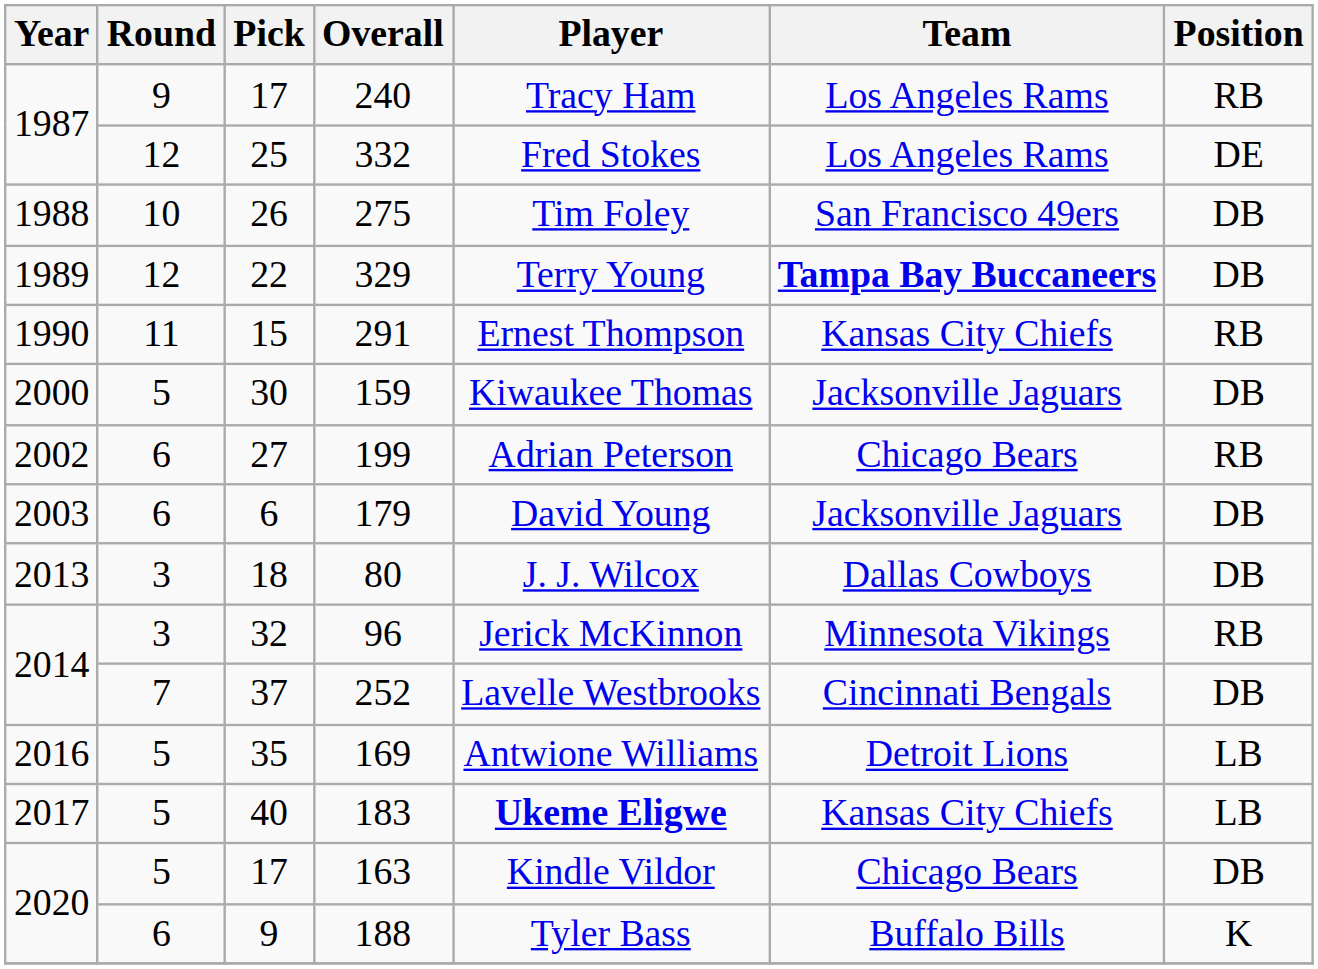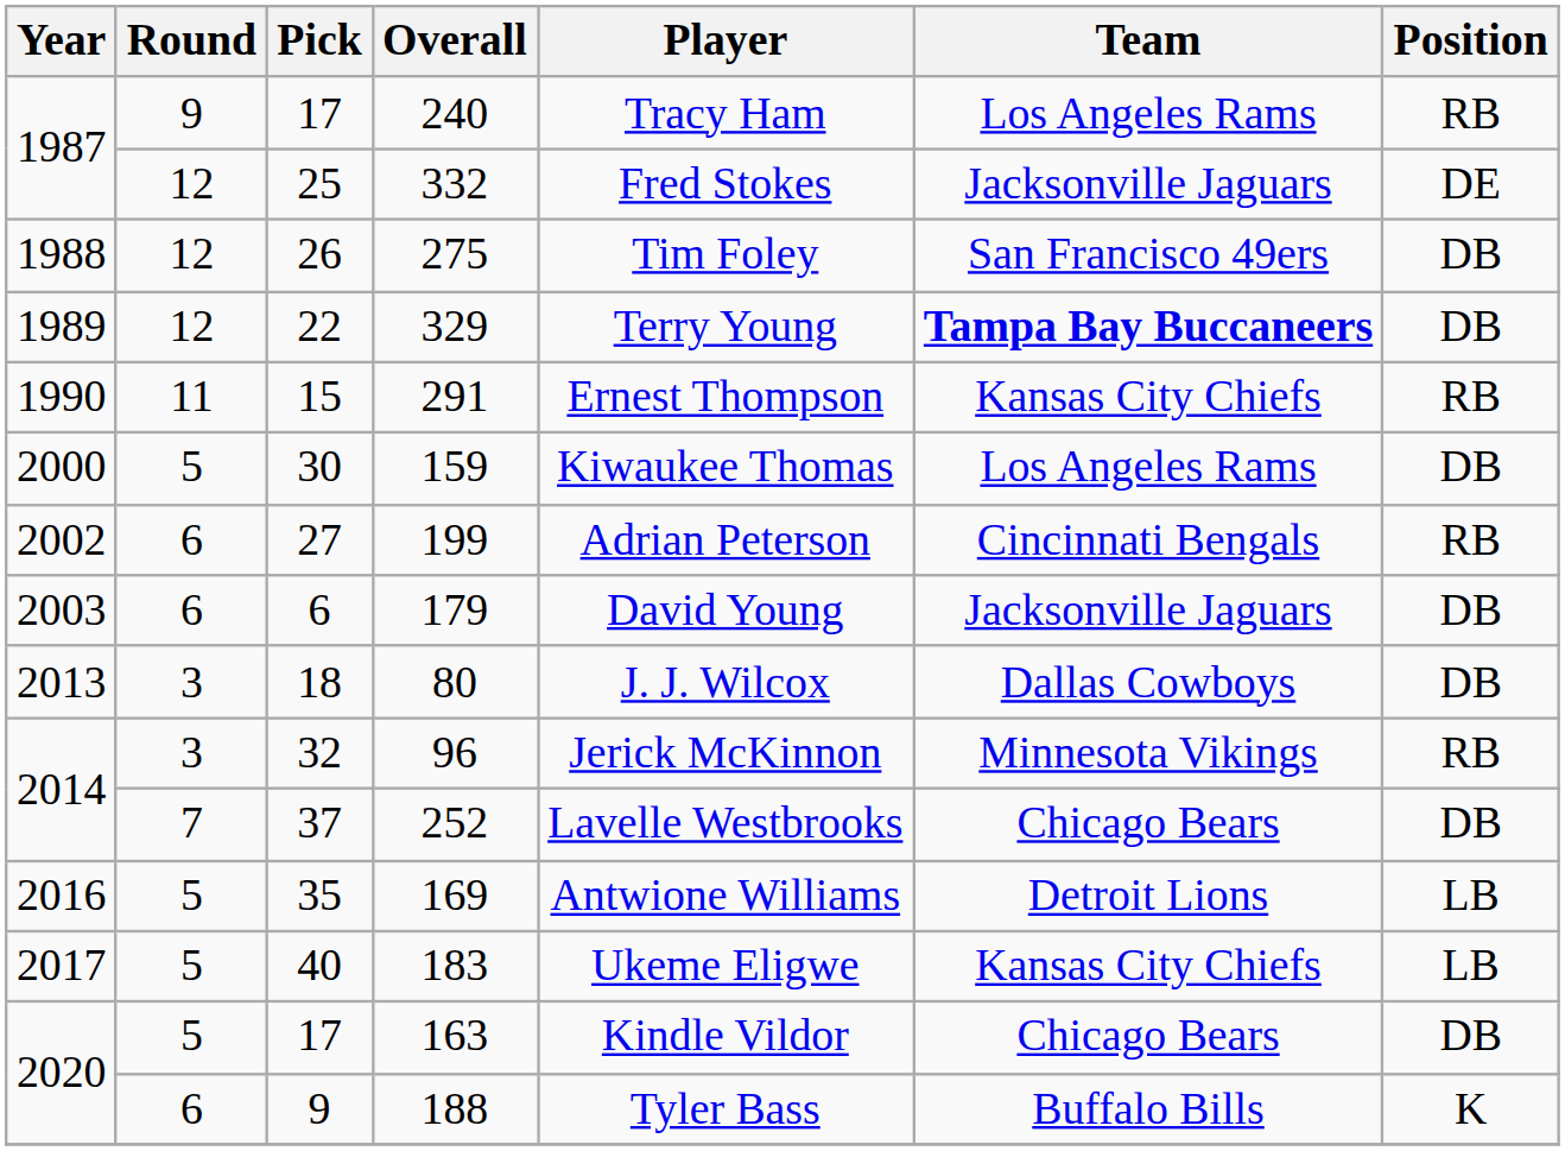 <table class="wikitable sortable" style="text-align: center;">
 <tr>
 <th>Year</th>
 <th>Round</th>
 <th>Pick</th>
 <th>Overall</th>
 <th>Player</th>
 <th>Team</th>
 <th>Position</th>
 </tr>
 <tr>
 <td rowspan="2">1987</td>
 <td>9</td>
 <td>17</td>
 <td>240</td>
 <td><a href='#'>Tracy Ham</a></td>
 <td><a href='#'>Los Angeles Rams</a></td>
 <td>RB</td>
 </tr>
 <tr>
 <td>12</td>
 <td>25</td>
 <td>332</td>
 <td><a href='#'>Fred Stokes</a></td>
-<td><a href='#'>Los Angeles Rams</a></td>
+<td><a href='#'>Jacksonville Jaguars</a></td>
 <td>DE</td>
 </tr>
 <tr>
 <td>1988</td>
-<td>10</td>
+<td>12</td>
 <td>26</td>
 <td>275</td>
 <td><a href='#'>Tim Foley</a></td>
 <td><a href='#'>San Francisco 49ers</a></td>
 <td>DB</td>
 </tr>
 <tr>
 <td>1989</td>
 <td>12</td>
 <td>22</td>
 <td>329</td>
 <td><a href='#'>Terry Young</a></td>
 <td><strong><a href='#'>Tampa Bay Buccaneers</a></strong></td>
 <td>DB</td>
 </tr>
 <tr>
 <td>1990</td>
 <td>11</td>
 <td>15</td>
 <td>291</td>
 <td><a href='#'>Ernest Thompson</a></td>
 <td><a href='#'>Kansas City Chiefs</a></td>
 <td>RB</td>
 </tr>
 <tr>
 <td>2000</td>
 <td>5</td>
 <td>30</td>
 <td>159</td>
 <td><a href='#'>Kiwaukee Thomas</a></td>
-<td><a href='#'>Jacksonville Jaguars</a></td>
+<td><a href='#'>Los Angeles Rams</a></td>
 <td>DB</td>
 </tr>
 <tr>
 <td>2002</td>
 <td>6</td>
 <td>27</td>
 <td>199</td>
 <td><a href='#'>Adrian Peterson</a></td>
-<td><a href='#'>Chicago Bears</a></td>
+<td><a href='#'>Cincinnati Bengals</a></td>
 <td>RB</td>
 </tr>
 <tr>
 <td>2003</td>
 <td>6</td>
 <td>6</td>
 <td>179</td>
 <td><a href='#'>David Young</a></td>
 <td><a href='#'>Jacksonville Jaguars</a></td>
 <td>DB</td>
 </tr>
 <tr>
 <td>2013</td>
 <td>3</td>
 <td>18</td>
 <td>80</td>
 <td><a href='#'>J. J. Wilcox</a></td>
 <td><a href='#'>Dallas Cowboys</a></td>
 <td>DB</td>
 </tr>
 <tr>
 <td rowspan="2">2014</td>
 <td>3</td>
 <td>32</td>
 <td>96</td>
 <td><a href='#'>Jerick McKinnon</a></td>
 <td><a href='#'>Minnesota Vikings</a></td>
 <td>RB</td>
 </tr>
 <tr>
 <td>7</td>
 <td>37</td>
 <td>252</td>
 <td><a href='#'>Lavelle Westbrooks</a></td>
-<td><a href='#'>Cincinnati Bengals</a></td>
+<td><a href='#'>Chicago Bears</a></td>
 <td>DB</td>
 </tr>
 <tr>
 <td>2016</td>
 <td>5</td>
 <td>35</td>
 <td>169</td>
 <td><a href='#'>Antwione Williams</a></td>
 <td><a href='#'>Detroit Lions</a></td>
 <td>LB</td>
 </tr>
 <tr>
 <td>2017</td>
 <td>5</td>
 <td>40</td>
 <td>183</td>
-<td><strong><a href='#'>Ukeme Eligwe</a></strong></td>
+<td><a href='#'>Ukeme Eligwe</a></td>
 <td><a href='#'>Kansas City Chiefs</a></td>
 <td>LB</td>
 </tr>
 <tr>
 <td rowspan="2">2020</td>
 <td>5</td>
 <td>17</td>
 <td>163</td>
 <td><a href='#'>Kindle Vildor</a></td>
 <td><a href='#'>Chicago Bears</a></td>
 <td>DB</td>
 </tr>
 <tr>
 <td>6</td>
 <td>9</td>
 <td>188</td>
 <td><a href='#'>Tyler Bass</a></td>
 <td><a href='#'>Buffalo Bills</a></td>
 <td>K</td>
 </tr>
 <tr>
 </tr>
 </table>
